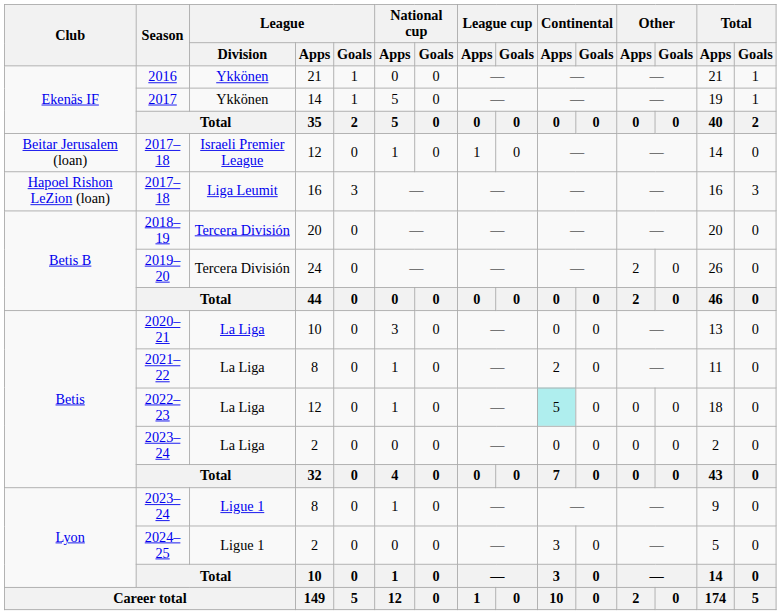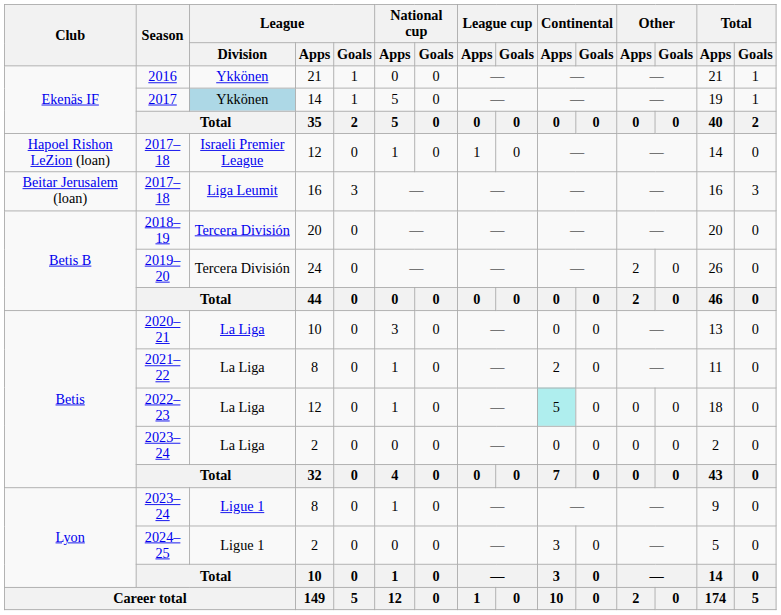 <table class="wikitable" style="text-align:center">
 <tr>
 <th rowspan="2">Club</th>
 <th rowspan="2">Season</th>
 <th colspan="3">League</th>
 <th colspan="2">National cup</th>
 <th colspan="2">League cup</th>
 <th colspan="2">Continental</th>
 <th colspan="2">Other</th>
 <th colspan="2">Total</th>
 </tr>
 <tr>
 <th>Division</th>
 <th>Apps</th>
 <th>Goals</th>
 <th>Apps</th>
 <th>Goals</th>
 <th>Apps</th>
 <th>Goals</th>
 <th>Apps</th>
 <th>Goals</th>
 <th>Apps</th>
 <th>Goals</th>
 <th>Apps</th>
 <th>Goals</th>
 </tr>
 <tr>
 <td rowspan="3"><a href='#'>Ekenäs IF</a></td>
 <td><a href='#'>2016</a></td>
 <td><a href='#'>Ykkönen</a></td>
 <td>21</td>
 <td>1</td>
 <td>0</td>
 <td>0</td>
 <td colspan="2">—</td>
 <td colspan="2">—</td>
 <td colspan="2">—</td>
 <td>21</td>
 <td>1</td>
 </tr>
 <tr>
 <td><a href='#'>2017</a></td>
-<td>Ykkönen</td>
+<td style="background: lightblue;">Ykkönen</td>
 <td>14</td>
 <td>1</td>
 <td>5</td>
 <td>0</td>
 <td colspan="2">—</td>
 <td colspan="2">—</td>
 <td colspan="2">—</td>
 <td>19</td>
 <td>1</td>
 </tr>
 <tr>
 <th colspan="2">Total</th>
 <th>35</th>
 <th>2</th>
 <th>5</th>
 <th>0</th>
 <th>0</th>
 <th>0</th>
 <th>0</th>
 <th>0</th>
 <th>0</th>
 <th>0</th>
 <th>40</th>
 <th>2</th>
 </tr>
 <tr>
-<td><a href='#'>Beitar Jerusalem</a> (loan)</td>
+<td><a href='#'>Hapoel Rishon LeZion</a> (loan)</td>
 <td><a href='#'>2017–18</a></td>
 <td><a href='#'>Israeli Premier League</a></td>
 <td>12</td>
 <td>0</td>
 <td>1</td>
 <td>0</td>
 <td>1</td>
 <td>0</td>
 <td colspan="2">—</td>
 <td colspan="2">—</td>
 <td>14</td>
 <td>0</td>
 </tr>
 <tr>
-<td><a href='#'>Hapoel Rishon LeZion</a> (loan)</td>
+<td><a href='#'>Beitar Jerusalem</a> (loan)</td>
 <td><a href='#'>2017–18</a></td>
 <td><a href='#'>Liga Leumit</a></td>
 <td>16</td>
 <td>3</td>
 <td colspan="2">—</td>
 <td colspan="2">—</td>
 <td colspan="2">—</td>
 <td colspan="2">—</td>
 <td>16</td>
 <td>3</td>
 </tr>
 <tr>
 <td rowspan="3"><a href='#'>Betis B</a></td>
 <td><a href='#'>2018–19</a></td>
 <td><a href='#'>Tercera División</a></td>
 <td>20</td>
 <td>0</td>
 <td colspan="2">—</td>
 <td colspan="2">—</td>
 <td colspan="2">—</td>
 <td colspan="2">—</td>
 <td>20</td>
 <td>0</td>
 </tr>
 <tr>
 <td><a href='#'>2019–20</a></td>
 <td>Tercera División</td>
 <td>24</td>
 <td>0</td>
 <td colspan="2">—</td>
 <td colspan="2">—</td>
 <td colspan="2">—</td>
 <td>2</td>
 <td>0</td>
 <td>26</td>
 <td>0</td>
 </tr>
 <tr>
 <th colspan="2">Total</th>
 <th>44</th>
 <th>0</th>
 <th>0</th>
 <th>0</th>
 <th>0</th>
 <th>0</th>
 <th>0</th>
 <th>0</th>
 <th>2</th>
 <th>0</th>
 <th>46</th>
 <th>0</th>
 </tr>
 <tr>
 <td rowspan="5"><a href='#'>Betis</a></td>
 <td><a href='#'>2020–21</a></td>
 <td><a href='#'>La Liga</a></td>
 <td>10</td>
 <td>0</td>
 <td>3</td>
 <td>0</td>
 <td colspan="2">—</td>
 <td>0</td>
 <td>0</td>
 <td colspan="2">—</td>
 <td>13</td>
 <td>0</td>
 </tr>
 <tr>
 <td><a href='#'>2021–22</a></td>
 <td>La Liga</td>
 <td>8</td>
 <td>0</td>
 <td>1</td>
 <td>0</td>
 <td colspan="2">—</td>
 <td>2</td>
 <td>0</td>
 <td colspan="2">—</td>
 <td>11</td>
 <td>0</td>
 </tr>
 <tr>
 <td><a href='#'>2022–23</a></td>
 <td>La Liga</td>
 <td>12</td>
 <td>0</td>
 <td>1</td>
 <td>0</td>
 <td colspan="2">—</td>
 <td style="background: paleturquoise;">5</td>
 <td>0</td>
 <td>0</td>
 <td>0</td>
 <td>18</td>
 <td>0</td>
 </tr>
 <tr>
 <td><a href='#'>2023–24</a></td>
 <td>La Liga</td>
 <td>2</td>
 <td>0</td>
 <td>0</td>
 <td>0</td>
 <td colspan="2">—</td>
 <td>0</td>
 <td>0</td>
 <td>0</td>
 <td>0</td>
 <td>2</td>
 <td>0</td>
 </tr>
 <tr>
 <th colspan="2">Total</th>
 <th>32</th>
 <th>0</th>
 <th>4</th>
 <th>0</th>
 <th>0</th>
 <th>0</th>
 <th>7</th>
 <th>0</th>
 <th>0</th>
 <th>0</th>
 <th>43</th>
 <th>0</th>
 </tr>
 <tr>
 <td rowspan="3"><a href='#'>Lyon</a></td>
 <td><a href='#'>2023–24</a></td>
 <td><a href='#'>Ligue 1</a></td>
 <td>8</td>
 <td>0</td>
 <td>1</td>
 <td>0</td>
 <td colspan="2">—</td>
 <td colspan="2">—</td>
 <td colspan="2">—</td>
 <td>9</td>
 <td>0</td>
 </tr>
 <tr>
 <td><a href='#'>2024–25</a></td>
 <td>Ligue 1</td>
 <td>2</td>
 <td>0</td>
 <td>0</td>
 <td>0</td>
 <td colspan="2">—</td>
 <td>3</td>
 <td>0</td>
 <td colspan="2">—</td>
 <td>5</td>
 <td>0</td>
 </tr>
 <tr>
 <th colspan="2">Total</th>
 <th>10</th>
 <th>0</th>
 <th>1</th>
 <th>0</th>
 <th colspan="2">—</th>
 <th>3</th>
 <th>0</th>
 <th colspan="2">—</th>
 <th>14</th>
 <th>0</th>
 </tr>
 <tr>
 <th colspan="3">Career total</th>
 <th>149</th>
 <th>5</th>
 <th>12</th>
 <th>0</th>
 <th>1</th>
 <th>0</th>
 <th>10</th>
 <th>0</th>
 <th>2</th>
 <th>0</th>
 <th>174</th>
 <th>5</th>
 </tr>
 </table>
